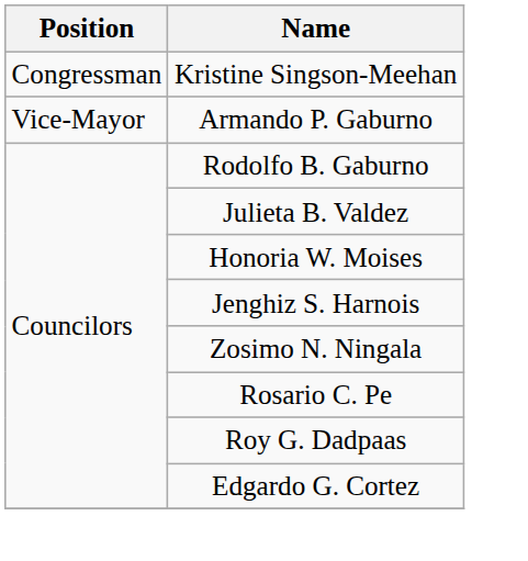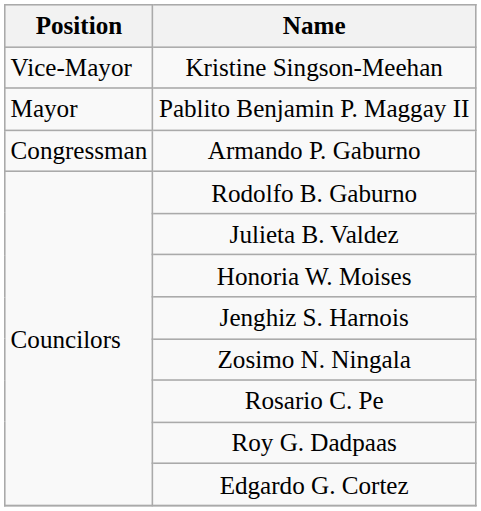 <table class="wikitable" style="line-height:1.20em; font-size:100%;">
 <tr>
 <th>Position</th>
 <th>Name</th>
 </tr>
 <tr>
-<td>Congressman</td>
+<td>Vice-Mayor</td>
 <td style="text-align:center;">Kristine Singson-Meehan</td>
 </tr>
 <tr>
-<td>Vice-Mayor</td>
+<td>Mayor</td>
+<td style="text-align:center;">Pablito Benjamin P. Maggay II</td>
+</tr>
+<tr>
+<td>Congressman</td>
 <td style="text-align:center;">Armando P. Gaburno</td>
 </tr>
 <tr>
 <td rowspan=8>Councilors</td>
 <td style="text-align:center;">Rodolfo B. Gaburno</td>
 </tr>
 <tr>
 <td style="text-align:center;">Julieta B. Valdez</td>
 </tr>
 <tr>
 <td style="text-align:center;">Honoria W. Moises</td>
 </tr>
 <tr>
 <td style="text-align:center;">Jenghiz S. Harnois</td>
 </tr>
 <tr>
 <td style="text-align:center;">Zosimo N. Ningala</td>
 </tr>
 <tr>
 <td style="text-align:center;">Rosario C. Pe</td>
 </tr>
 <tr>
 <td style="text-align:center;">Roy G. Dadpaas</td>
 </tr>
 <tr>
 <td style="text-align:center;">Edgardo G. Cortez</td>
 </tr>
 <tr>
 </tr>
 </table>
